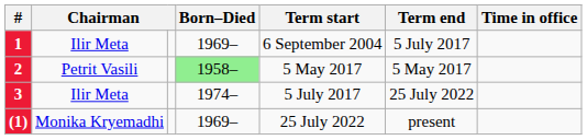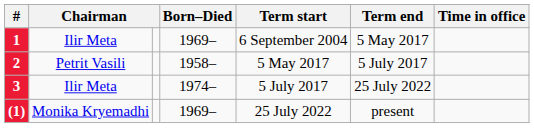 <table class="wikitable" style="text-align:center">
 <tr ->
 <th>#</th>
 <th colspan="2">Chairman</th>
 <th>Born–Died</th>
 <th>Term start</th>
 <th>Term end</th>
 <th>Time in office</th>
 </tr>
 <tr ->
 <th style="background:#ED1A35; color:white;">1</th>
 <td><a href='#'>Ilir Meta</a></td>
 <td></td>
 <td>1969–</td>
 <td>6 September 2004</td>
-<td>5 July 2017</td>
+<td>5 May 2017</td>
 <td></td>
 </tr>
 <tr ->
 <th style="background:#ED1A35; color:white;">2</th>
 <td><a href='#'>Petrit Vasili</a></td>
 <td></td>
-<td style="background: lightgreen;">1958–</td>
+<td>1958–</td>
 <td>5 May 2017</td>
-<td>5 May 2017</td>
+<td>5 July 2017</td>
 <td></td>
 </tr>
 <tr ->
 <th style="background:#ED1A35; color:white;">3</th>
 <td><a href='#'>Ilir Meta</a></td>
 <td></td>
 <td>1974–</td>
 <td>5 July 2017</td>
 <td>25 July 2022</td>
 <td></td>
 </tr>
 <tr ->
 <th style="background:#ED1A35; color:white;">(1)</th>
 <td><a href='#'>Monika Kryemadhi</a></td>
 <td></td>
 <td>1969–</td>
 <td>25 July 2022</td>
 <td>present</td>
 <td></td>
 </tr>
 </table>
